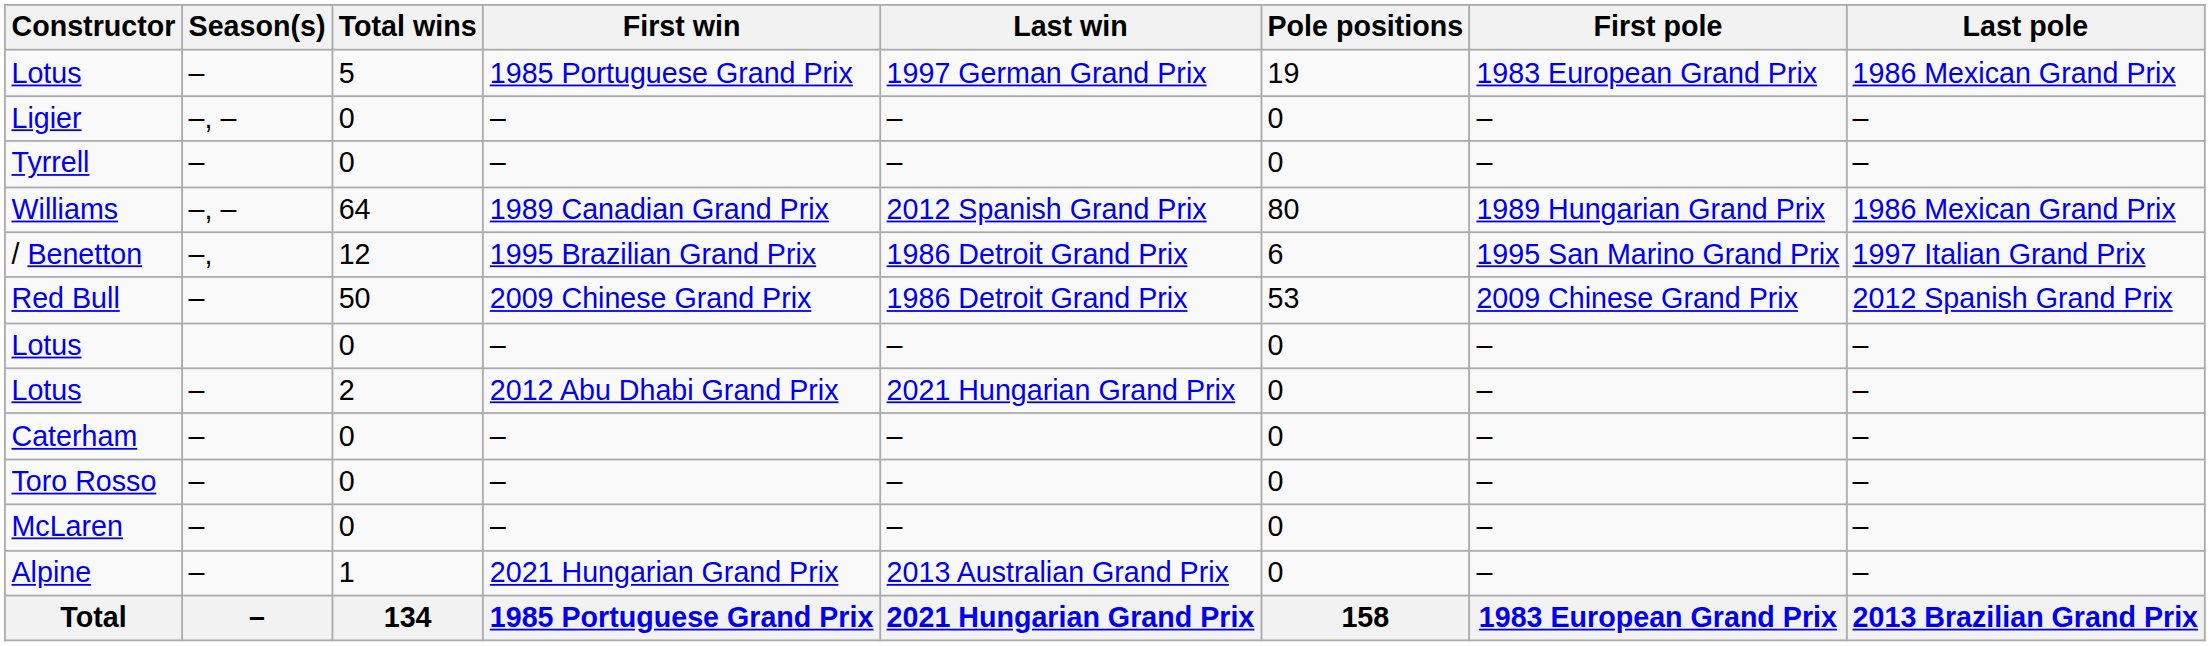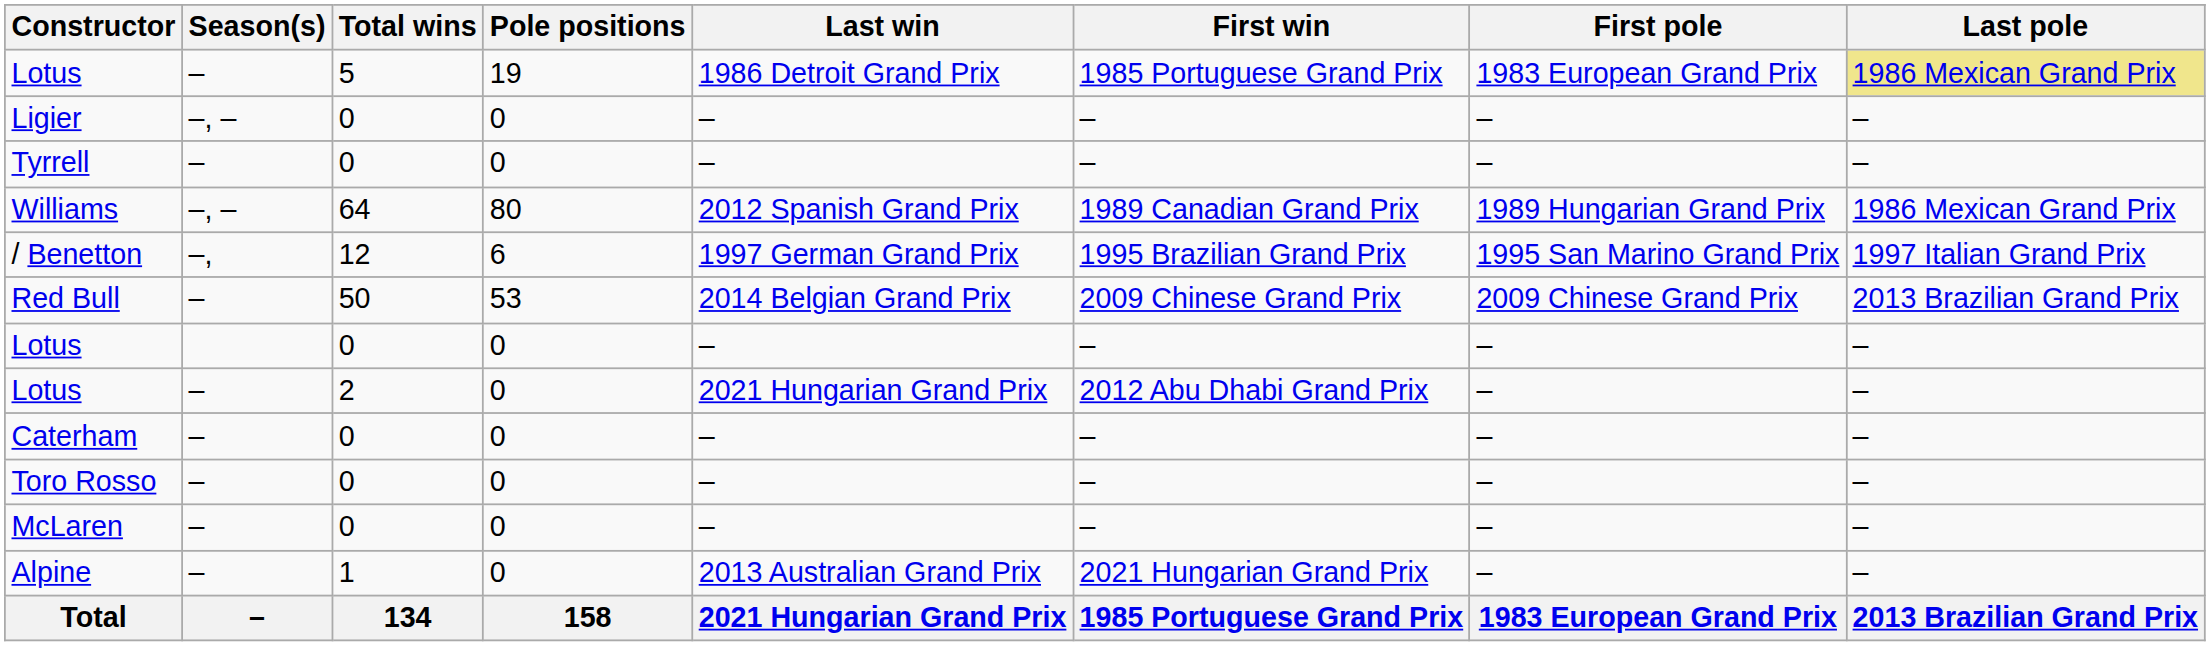 <table class="wikitable">
 <tr>
 <th>Constructor</th>
 <th>Season(s)</th>
 <th>Total wins</th>
+<th>Pole positions</th>
+<th>Last win</th>
 <th>First win</th>
-<th>Last win</th>
-<th>Pole positions</th>
 <th>First pole</th>
 <th>Last pole</th>
 </tr>
 <tr>
 <td> <a href='#'>Lotus</a></td>
 <td>–</td>
 <td>5</td>
+<td>19</td>
+<td><a href='#'>1986 Detroit Grand Prix</a></td>
 <td><a href='#'>1985 Portuguese Grand Prix</a></td>
-<td><a href='#'>1997 German Grand Prix</a></td>
-<td>19</td>
 <td><a href='#'>1983 European Grand Prix</a></td>
-<td><a href='#'>1986 Mexican Grand Prix</a></td>
+<td style="background: khaki;"><a href='#'>1986 Mexican Grand Prix</a></td>
 </tr>
 <tr>
 <td> <a href='#'>Ligier</a></td>
 <td>–, –</td>
 <td>0</td>
+<td>0</td>
 <td>–</td>
 <td>–</td>
-<td>0</td>
 <td>–</td>
 <td>–</td>
 </tr>
 <tr>
 <td> <a href='#'>Tyrrell</a></td>
 <td>–</td>
 <td>0</td>
+<td>0</td>
 <td>–</td>
 <td>–</td>
-<td>0</td>
 <td>–</td>
 <td>–</td>
 </tr>
 <tr>
 <td> <a href='#'>Williams</a></td>
 <td>–, –</td>
 <td>64</td>
+<td>80</td>
+<td><a href='#'>2012 Spanish Grand Prix</a></td>
 <td><a href='#'>1989 Canadian Grand Prix</a></td>
-<td><a href='#'>2012 Spanish Grand Prix</a></td>
-<td>80</td>
 <td><a href='#'>1989 Hungarian Grand Prix</a></td>
 <td><a href='#'>1986 Mexican Grand Prix</a></td>
 </tr>
 <tr>
 <td>/ <a href='#'>Benetton</a></td>
 <td>–, </td>
 <td>12</td>
+<td>6</td>
+<td><a href='#'>1997 German Grand Prix</a></td>
 <td><a href='#'>1995 Brazilian Grand Prix</a></td>
-<td><a href='#'>1986 Detroit Grand Prix</a></td>
-<td>6</td>
 <td><a href='#'>1995 San Marino Grand Prix</a></td>
 <td><a href='#'>1997 Italian Grand Prix</a></td>
 </tr>
 <tr>
 <td> <a href='#'>Red Bull</a></td>
 <td>–</td>
 <td>50</td>
+<td>53</td>
+<td><a href='#'>2014 Belgian Grand Prix</a></td>
 <td><a href='#'>2009 Chinese Grand Prix</a></td>
-<td><a href='#'>1986 Detroit Grand Prix</a></td>
-<td>53</td>
 <td><a href='#'>2009 Chinese Grand Prix</a></td>
-<td><a href='#'>2012 Spanish Grand Prix</a></td>
+<td><a href='#'>2013 Brazilian Grand Prix</a></td>
 </tr>
 <tr>
 <td> <a href='#'>Lotus</a></td>
 <td></td>
 <td>0</td>
+<td>0</td>
 <td>–</td>
 <td>–</td>
-<td>0</td>
 <td>–</td>
 <td>–</td>
 </tr>
 <tr>
 <td> <a href='#'>Lotus</a></td>
 <td>–</td>
 <td>2</td>
+<td>0</td>
+<td><a href='#'>2021 Hungarian Grand Prix</a></td>
 <td><a href='#'>2012 Abu Dhabi Grand Prix</a></td>
-<td><a href='#'>2021 Hungarian Grand Prix</a></td>
-<td>0</td>
 <td>–</td>
 <td>–</td>
 </tr>
 <tr>
 <td> <a href='#'>Caterham</a></td>
 <td>–</td>
 <td>0</td>
+<td>0</td>
 <td>–</td>
 <td>–</td>
-<td>0</td>
 <td>–</td>
 <td>–</td>
 </tr>
 <tr>
 <td> <a href='#'>Toro Rosso</a></td>
 <td>–</td>
 <td>0</td>
+<td>0</td>
 <td>–</td>
 <td>–</td>
-<td>0</td>
 <td>–</td>
 <td>–</td>
 </tr>
 <tr>
 <td> <a href='#'>McLaren</a></td>
 <td>–</td>
 <td>0</td>
+<td>0</td>
 <td>–</td>
 <td>–</td>
-<td>0</td>
 <td>–</td>
 <td>–</td>
 </tr>
 <tr>
 <td> <a href='#'>Alpine</a></td>
 <td>–</td>
 <td>1</td>
+<td>0</td>
+<td><a href='#'>2013 Australian Grand Prix</a></td>
 <td><a href='#'>2021 Hungarian Grand Prix</a></td>
-<td><a href='#'>2013 Australian Grand Prix</a></td>
-<td>0</td>
 <td>–</td>
 <td>–</td>
 </tr>
 <tr>
 <th>Total</th>
 <th>–</th>
 <th>134</th>
+<th>158</th>
+<th><a href='#'>2021 Hungarian Grand Prix</a></th>
 <th><a href='#'>1985 Portuguese Grand Prix</a></th>
-<th><a href='#'>2021 Hungarian Grand Prix</a></th>
-<th>158</th>
 <th><a href='#'>1983 European Grand Prix</a></th>
 <th><a href='#'>2013 Brazilian Grand Prix</a></th>
 </tr>
 </table>
